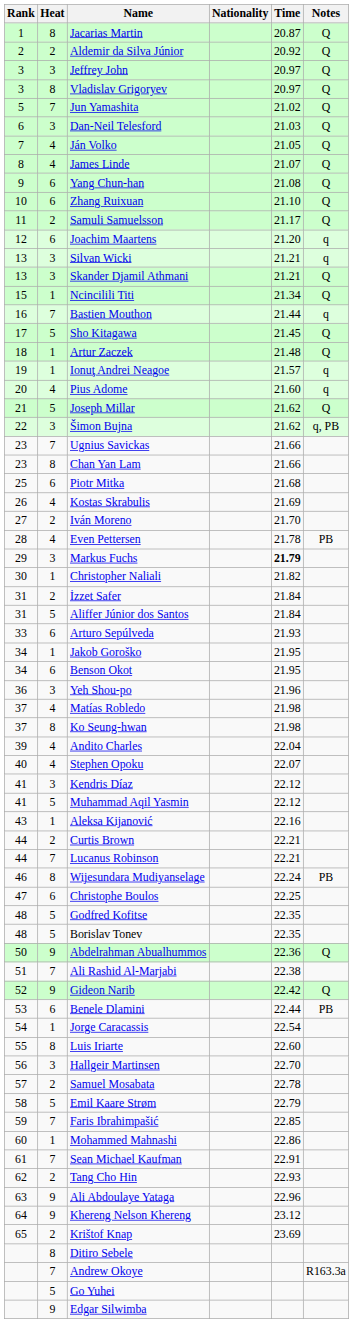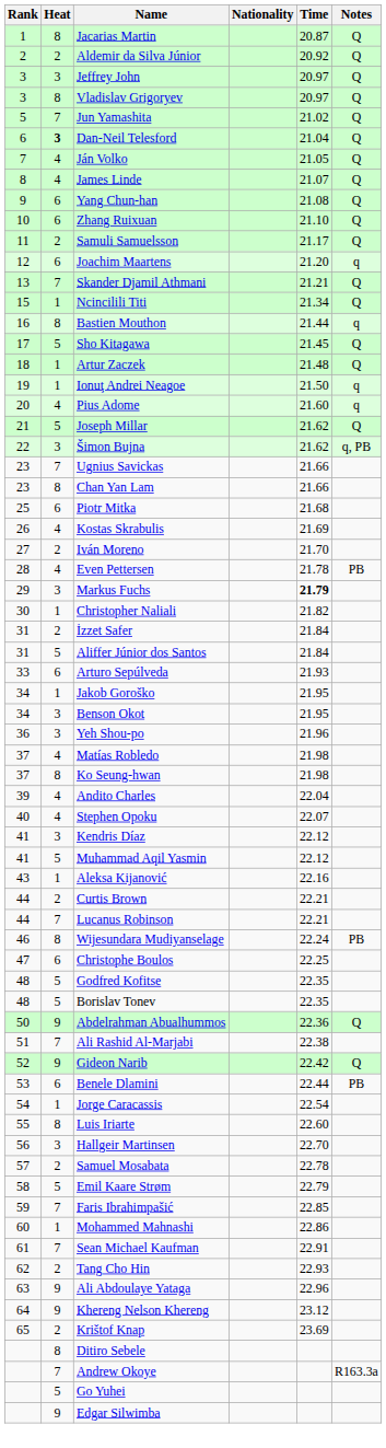 <table class="wikitable sortable" style="text-align:center">
 <tr>
 <th>Rank</th>
 <th>Heat</th>
 <th>Name</th>
 <th>Nationality</th>
 <th>Time</th>
 <th>Notes</th>
 </tr>
 <tr bgcolor=ccffcc>
 <td>1</td>
 <td>8</td>
 <td align=left><a href='#'>Jacarias Martin</a></td>
 <td align=left></td>
 <td>20.87</td>
 <td>Q</td>
 </tr>
 <tr bgcolor=ccffcc>
 <td>2</td>
 <td>2</td>
 <td align=left><a href='#'>Aldemir da Silva Júnior</a></td>
 <td align=left></td>
 <td>20.92</td>
 <td>Q</td>
 </tr>
 <tr bgcolor=ccffcc>
 <td>3</td>
 <td>3</td>
 <td align=left><a href='#'>Jeffrey John</a></td>
 <td align=left></td>
 <td>20.97</td>
 <td>Q</td>
 </tr>
 <tr bgcolor=ccffcc>
 <td>3</td>
 <td>8</td>
 <td align=left><a href='#'>Vladislav Grigoryev</a></td>
 <td align=left></td>
 <td>20.97</td>
 <td>Q</td>
 </tr>
 <tr bgcolor=ccffcc>
 <td>5</td>
 <td>7</td>
 <td align=left><a href='#'>Jun Yamashita</a></td>
 <td align=left></td>
 <td>21.02</td>
 <td>Q</td>
 </tr>
 <tr bgcolor=ccffcc>
 <td>6</td>
-<td>3</td>
+<td><strong>3</strong></td>
 <td align=left><a href='#'>Dan-Neil Telesford</a></td>
 <td align=left></td>
-<td>21.03</td>
+<td>21.04</td>
 <td>Q</td>
 </tr>
 <tr bgcolor=ccffcc>
 <td>7</td>
 <td>4</td>
 <td align=left><a href='#'>Ján Volko</a></td>
 <td align=left></td>
 <td>21.05</td>
 <td>Q</td>
 </tr>
 <tr bgcolor=ccffcc>
 <td>8</td>
 <td>4</td>
 <td align=left><a href='#'>James Linde</a></td>
 <td align=left></td>
 <td>21.07</td>
 <td>Q</td>
 </tr>
 <tr bgcolor=ccffcc>
 <td>9</td>
 <td>6</td>
 <td align=left><a href='#'>Yang Chun-han</a></td>
 <td align=left></td>
 <td>21.08</td>
 <td>Q</td>
 </tr>
 <tr bgcolor=ccffcc>
 <td>10</td>
 <td>6</td>
 <td align=left><a href='#'>Zhang Ruixuan</a></td>
 <td align=left></td>
 <td>21.10</td>
 <td>Q</td>
 </tr>
 <tr bgcolor=ccffcc>
 <td>11</td>
 <td>2</td>
 <td align=left><a href='#'>Samuli Samuelsson</a></td>
 <td align=left></td>
 <td>21.17</td>
 <td>Q</td>
 </tr>
 <tr bgcolor=ddffdd>
 <td>12</td>
 <td>6</td>
 <td align=left><a href='#'>Joachim Maartens</a></td>
 <td align=left></td>
 <td>21.20</td>
 <td>q</td>
 </tr>
-<tr bgcolor=ddffdd>
-<td>13</td>
-<td>3</td>
-<td align=left><a href='#'>Silvan Wicki</a></td>
-<td align=left></td>
-<td>21.21</td>
-<td>q</td>
-</tr>
 <tr bgcolor=ccffcc>
 <td>13</td>
-<td>3</td>
+<td>7</td>
 <td align=left><a href='#'>Skander Djamil Athmani</a></td>
 <td align=left></td>
 <td>21.21</td>
 <td>Q</td>
 </tr>
 <tr bgcolor=ccffcc>
 <td>15</td>
 <td>1</td>
 <td align=left><a href='#'>Ncincilili Titi</a></td>
 <td align=left></td>
 <td>21.34</td>
 <td>Q</td>
 </tr>
 <tr bgcolor=ddffdd>
 <td>16</td>
-<td>7</td>
+<td>8</td>
 <td align=left><a href='#'>Bastien Mouthon</a></td>
 <td align=left></td>
 <td>21.44</td>
 <td>q</td>
 </tr>
 <tr bgcolor=ccffcc>
 <td>17</td>
 <td>5</td>
 <td align=left><a href='#'>Sho Kitagawa</a></td>
 <td align=left></td>
 <td>21.45</td>
 <td>Q</td>
 </tr>
 <tr bgcolor=ccffcc>
 <td>18</td>
 <td>1</td>
 <td align=left><a href='#'>Artur Zaczek</a></td>
 <td align=left></td>
 <td>21.48</td>
 <td>Q</td>
 </tr>
 <tr bgcolor=ddffdd>
 <td>19</td>
 <td>1</td>
 <td align=left><a href='#'>Ionuţ Andrei Neagoe</a></td>
 <td align=left></td>
-<td>21.57</td>
+<td>21.50</td>
 <td>q</td>
 </tr>
 <tr bgcolor=ddffdd>
 <td>20</td>
 <td>4</td>
 <td align=left><a href='#'>Pius Adome</a></td>
 <td align=left></td>
 <td>21.60</td>
 <td>q</td>
 </tr>
 <tr bgcolor=ccffcc>
 <td>21</td>
 <td>5</td>
 <td align=left><a href='#'>Joseph Millar</a></td>
 <td align=left></td>
 <td>21.62</td>
 <td>Q</td>
 </tr>
 <tr bgcolor=ddffdd>
 <td>22</td>
 <td>3</td>
 <td align=left><a href='#'>Šimon Bujna</a></td>
 <td align=left></td>
 <td>21.62</td>
 <td>q, PB</td>
 </tr>
 <tr>
 <td>23</td>
 <td>7</td>
 <td align=left><a href='#'>Ugnius Savickas</a></td>
 <td align=left></td>
 <td>21.66</td>
 <td></td>
 </tr>
 <tr>
 <td>23</td>
 <td>8</td>
 <td align=left><a href='#'>Chan Yan Lam</a></td>
 <td align=left></td>
 <td>21.66</td>
 <td></td>
 </tr>
 <tr>
 <td>25</td>
 <td>6</td>
 <td align=left><a href='#'>Piotr Mitka</a></td>
 <td align=left></td>
 <td>21.68</td>
 <td></td>
 </tr>
 <tr>
 <td>26</td>
 <td>4</td>
 <td align=left><a href='#'>Kostas Skrabulis</a></td>
 <td align=left></td>
 <td>21.69</td>
 <td></td>
 </tr>
 <tr>
 <td>27</td>
 <td>2</td>
 <td align=left><a href='#'>Iván Moreno</a></td>
 <td align=left></td>
 <td>21.70</td>
 <td></td>
 </tr>
 <tr>
 <td>28</td>
 <td>4</td>
 <td align=left><a href='#'>Even Pettersen</a></td>
 <td align=left></td>
 <td>21.78</td>
 <td>PB</td>
 </tr>
 <tr>
 <td>29</td>
 <td>3</td>
 <td align=left><a href='#'>Markus Fuchs</a></td>
 <td align=left></td>
 <td><strong>21.79</strong></td>
 <td></td>
 </tr>
 <tr>
 <td>30</td>
 <td>1</td>
 <td align=left><a href='#'>Christopher Naliali</a></td>
 <td align=left></td>
 <td>21.82</td>
 <td></td>
 </tr>
 <tr>
 <td>31</td>
 <td>2</td>
 <td align=left><a href='#'>İzzet Safer</a></td>
 <td align=left></td>
 <td>21.84</td>
 <td></td>
 </tr>
 <tr>
 <td>31</td>
 <td>5</td>
 <td align=left><a href='#'>Aliffer Júnior dos Santos</a></td>
 <td align=left></td>
 <td>21.84</td>
 <td></td>
 </tr>
 <tr>
 <td>33</td>
 <td>6</td>
 <td align=left><a href='#'>Arturo Sepúlveda</a></td>
 <td align=left></td>
 <td>21.93</td>
 <td></td>
 </tr>
 <tr>
 <td>34</td>
 <td>1</td>
 <td align=left><a href='#'>Jakob Goroško</a></td>
 <td align=left></td>
 <td>21.95</td>
 <td></td>
 </tr>
 <tr>
 <td>34</td>
-<td>6</td>
+<td>3</td>
 <td align=left><a href='#'>Benson Okot</a></td>
 <td align=left></td>
 <td>21.95</td>
 <td></td>
 </tr>
 <tr>
 <td>36</td>
 <td>3</td>
 <td align=left><a href='#'>Yeh Shou-po</a></td>
 <td align=left></td>
 <td>21.96</td>
 <td></td>
 </tr>
 <tr>
 <td>37</td>
 <td>4</td>
 <td align=left><a href='#'>Matías Robledo</a></td>
 <td align=left></td>
 <td>21.98</td>
 <td></td>
 </tr>
 <tr>
 <td>37</td>
 <td>8</td>
 <td align=left><a href='#'>Ko Seung-hwan</a></td>
 <td align=left></td>
 <td>21.98</td>
 <td></td>
 </tr>
 <tr>
 <td>39</td>
 <td>4</td>
 <td align=left><a href='#'>Andito Charles</a></td>
 <td align=left></td>
 <td>22.04</td>
 <td></td>
 </tr>
 <tr>
 <td>40</td>
 <td>4</td>
 <td align=left><a href='#'>Stephen Opoku</a></td>
 <td align=left></td>
 <td>22.07</td>
 <td></td>
 </tr>
 <tr>
 <td>41</td>
 <td>3</td>
 <td align=left><a href='#'>Kendris Díaz</a></td>
 <td align=left></td>
 <td>22.12</td>
 <td></td>
 </tr>
 <tr>
 <td>41</td>
 <td>5</td>
 <td align=left><a href='#'>Muhammad Aqil Yasmin</a></td>
 <td align=left></td>
 <td>22.12</td>
 <td></td>
 </tr>
 <tr>
 <td>43</td>
 <td>1</td>
 <td align=left><a href='#'>Aleksa Kijanović</a></td>
 <td align=left></td>
 <td>22.16</td>
 <td></td>
 </tr>
 <tr>
 <td>44</td>
 <td>2</td>
 <td align=left><a href='#'>Curtis Brown</a></td>
 <td align=left></td>
 <td>22.21</td>
 <td></td>
 </tr>
 <tr>
 <td>44</td>
 <td>7</td>
 <td align=left><a href='#'>Lucanus Robinson</a></td>
 <td align=left></td>
 <td>22.21</td>
 <td></td>
 </tr>
 <tr>
 <td>46</td>
 <td>8</td>
 <td align=left><a href='#'>Wijesundara Mudiyanselage</a></td>
 <td align=left></td>
 <td>22.24</td>
 <td>PB</td>
 </tr>
 <tr>
 <td>47</td>
 <td>6</td>
 <td align=left><a href='#'>Christophe Boulos</a></td>
 <td align=left></td>
 <td>22.25</td>
 <td></td>
 </tr>
 <tr>
 <td>48</td>
 <td>5</td>
 <td align=left><a href='#'>Godfred Kofitse</a></td>
 <td align=left></td>
 <td>22.35</td>
 <td></td>
 </tr>
 <tr>
 <td>48</td>
 <td>5</td>
 <td align=left>Borislav Tonev</td>
 <td align=left></td>
 <td>22.35</td>
 <td></td>
 </tr>
 <tr bgcolor=ccffcc>
 <td>50</td>
 <td>9</td>
 <td align=left><a href='#'>Abdelrahman Abualhummos</a></td>
 <td align=left></td>
 <td>22.36</td>
 <td>Q</td>
 </tr>
 <tr>
 <td>51</td>
 <td>7</td>
 <td align=left><a href='#'>Ali Rashid Al-Marjabi</a></td>
 <td align=left></td>
 <td>22.38</td>
 <td></td>
 </tr>
 <tr bgcolor=ccffcc>
 <td>52</td>
 <td>9</td>
 <td align=left><a href='#'>Gideon Narib</a></td>
 <td align=left></td>
 <td>22.42</td>
 <td>Q</td>
 </tr>
 <tr>
 <td>53</td>
 <td>6</td>
 <td align=left><a href='#'>Benele Dlamini</a></td>
 <td align=left></td>
 <td>22.44</td>
 <td>PB</td>
 </tr>
 <tr>
 <td>54</td>
 <td>1</td>
 <td align=left><a href='#'>Jorge Caracassis</a></td>
 <td align=left></td>
 <td>22.54</td>
 <td></td>
 </tr>
 <tr>
 <td>55</td>
 <td>8</td>
 <td align=left><a href='#'>Luis Iriarte</a></td>
 <td align=left></td>
 <td>22.60</td>
 <td></td>
 </tr>
 <tr>
 <td>56</td>
 <td>3</td>
 <td align=left><a href='#'>Hallgeir Martinsen</a></td>
 <td align=left></td>
 <td>22.70</td>
 <td></td>
 </tr>
 <tr>
 <td>57</td>
 <td>2</td>
 <td align=left><a href='#'>Samuel Mosabata</a></td>
 <td align=left></td>
 <td>22.78</td>
 <td></td>
 </tr>
 <tr>
 <td>58</td>
 <td>5</td>
 <td align=left><a href='#'>Emil Kaare Strøm</a></td>
 <td align=left></td>
 <td>22.79</td>
 <td></td>
 </tr>
 <tr>
 <td>59</td>
 <td>7</td>
 <td align=left><a href='#'>Faris Ibrahimpašić</a></td>
 <td align=left></td>
 <td>22.85</td>
 <td></td>
 </tr>
 <tr>
 <td>60</td>
 <td>1</td>
 <td align=left><a href='#'>Mohammed Mahnashi</a></td>
 <td align=left></td>
 <td>22.86</td>
 <td></td>
 </tr>
 <tr>
 <td>61</td>
 <td>7</td>
 <td align=left><a href='#'>Sean Michael Kaufman</a></td>
 <td align=left></td>
 <td>22.91</td>
 <td></td>
 </tr>
 <tr>
 <td>62</td>
 <td>2</td>
 <td align=left><a href='#'>Tang Cho Hin</a></td>
 <td align=left></td>
 <td>22.93</td>
 <td></td>
 </tr>
 <tr>
 <td>63</td>
 <td>9</td>
 <td align=left><a href='#'>Ali Abdoulaye Yataga</a></td>
 <td align=left></td>
 <td>22.96</td>
 <td></td>
 </tr>
 <tr>
 <td>64</td>
 <td>9</td>
 <td align=left><a href='#'>Khereng Nelson Khereng</a></td>
 <td align=left></td>
 <td>23.12</td>
 <td></td>
 </tr>
 <tr>
 <td>65</td>
 <td>2</td>
 <td align=left><a href='#'>Krištof Knap</a></td>
 <td align=left></td>
 <td>23.69</td>
 <td></td>
 </tr>
 <tr>
 <td></td>
 <td>8</td>
 <td align=left><a href='#'>Ditiro Sebele</a></td>
 <td align=left></td>
 <td></td>
 <td></td>
 </tr>
 <tr>
 <td></td>
 <td>7</td>
 <td align=left><a href='#'>Andrew Okoye</a></td>
 <td align=left></td>
 <td></td>
 <td>R163.3a</td>
 </tr>
 <tr>
 <td></td>
 <td>5</td>
 <td align=left><a href='#'>Go Yuhei</a></td>
 <td align=left></td>
 <td></td>
 <td></td>
 </tr>
 <tr>
 <td></td>
 <td>9</td>
 <td align=left><a href='#'>Edgar Silwimba</a></td>
 <td align=left></td>
 <td></td>
 <td></td>
 </tr>
 </table>
